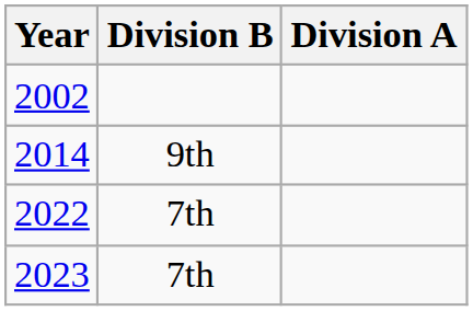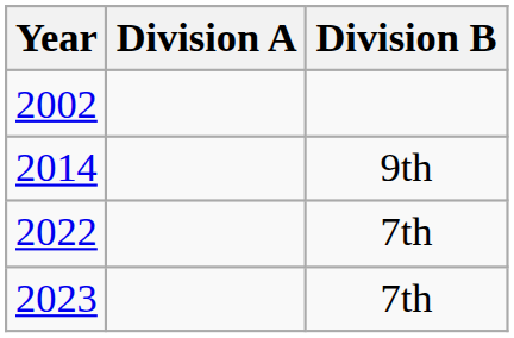 <table class="wikitable" style="text-align:center">
 <tr>
 <th>Year</th>
+<th>Division A</th>
 <th>Division B</th>
-<th>Division A</th>
 </tr>
 <tr>
 <td><a href='#'>2002</a></td>
 <td></td>
 <td></td>
 </tr>
 <tr>
 <td><a href='#'>2014</a></td>
+<td></td>
 <td>9th</td>
-<td></td>
 </tr>
 <tr>
 <td><a href='#'>2022</a></td>
+<td></td>
 <td>7th</td>
-<td></td>
 </tr>
 <tr>
 <td><a href='#'>2023</a></td>
+<td></td>
 <td>7th</td>
-<td></td>
 </tr>
 </table>
